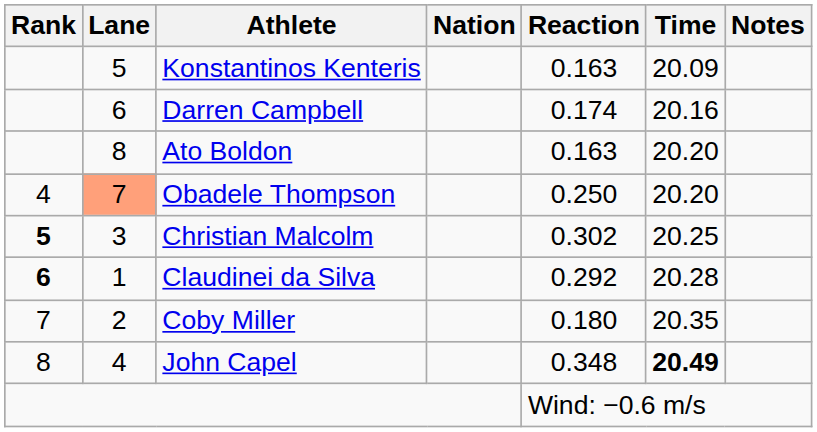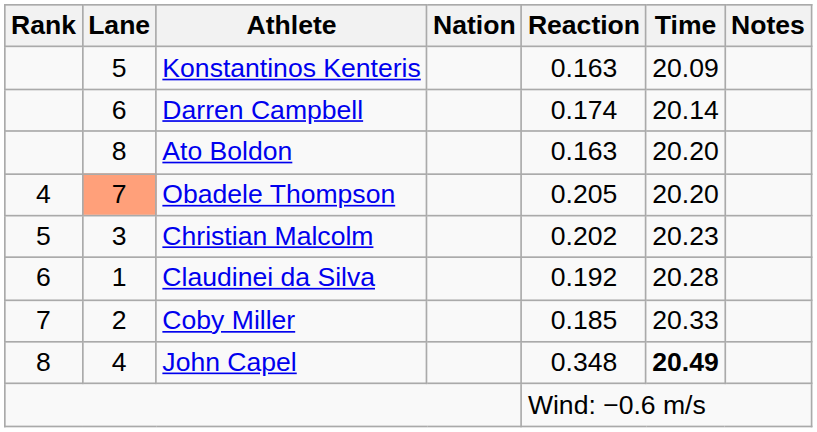 <table class="wikitable sortable" style="text-align:center">
 <tr>
 <th>Rank</th>
 <th>Lane</th>
 <th>Athlete</th>
 <th>Nation</th>
 <th>Reaction</th>
 <th>Time</th>
 <th>Notes</th>
 </tr>
 <tr>
 <td></td>
 <td>5</td>
 <td align="left"><a href='#'>Konstantinos Kenteris</a></td>
 <td align="left"></td>
 <td>0.163</td>
 <td>20.09</td>
 <td><strong></strong></td>
 </tr>
 <tr>
 <td></td>
 <td>6</td>
 <td align="left"><a href='#'>Darren Campbell</a></td>
 <td align="left"></td>
 <td>0.174</td>
-<td>20.16</td>
+<td>20.14</td>
 <td></td>
 </tr>
 <tr>
 <td></td>
 <td>8</td>
 <td align="left"><a href='#'>Ato Boldon</a></td>
 <td align="left"></td>
 <td>0.163</td>
 <td>20.20</td>
 <td></td>
 </tr>
 <tr>
 <td>4</td>
 <td style="background: lightsalmon;">7</td>
 <td align="left"><a href='#'>Obadele Thompson</a></td>
 <td align="left"></td>
-<td>0.250</td>
+<td>0.205</td>
 <td>20.20</td>
 <td></td>
 </tr>
 <tr>
-<td><strong>5</strong></td>
+<td>5</td>
 <td>3</td>
 <td align="left"><a href='#'>Christian Malcolm</a></td>
 <td align="left"></td>
-<td>0.302</td>
-<td>20.25</td>
+<td>0.202</td>
+<td>20.23</td>
 <td></td>
 </tr>
 <tr>
-<td><strong>6</strong></td>
+<td>6</td>
 <td>1</td>
 <td align="left"><a href='#'>Claudinei da Silva</a></td>
 <td align="left"></td>
-<td>0.292</td>
+<td>0.192</td>
 <td>20.28</td>
 <td></td>
 </tr>
 <tr>
 <td>7</td>
 <td>2</td>
 <td align="left"><a href='#'>Coby Miller</a></td>
 <td align="left"></td>
-<td>0.180</td>
-<td>20.35</td>
+<td>0.185</td>
+<td>20.33</td>
 <td></td>
 </tr>
 <tr>
 <td>8</td>
 <td>4</td>
 <td align="left"><a href='#'>John Capel</a></td>
 <td align="left"></td>
 <td>0.348</td>
 <td><strong>20.49</strong></td>
 <td></td>
 </tr>
 <tr class="sortbottom">
 <td colspan=4></td>
 <td colspan="3" style="text-align:left;">Wind: −0.6 m/s</td>
 </tr>
 </table>
